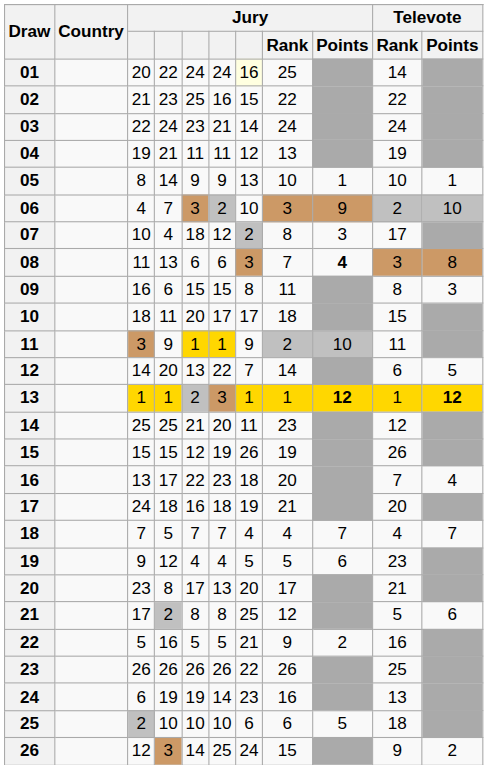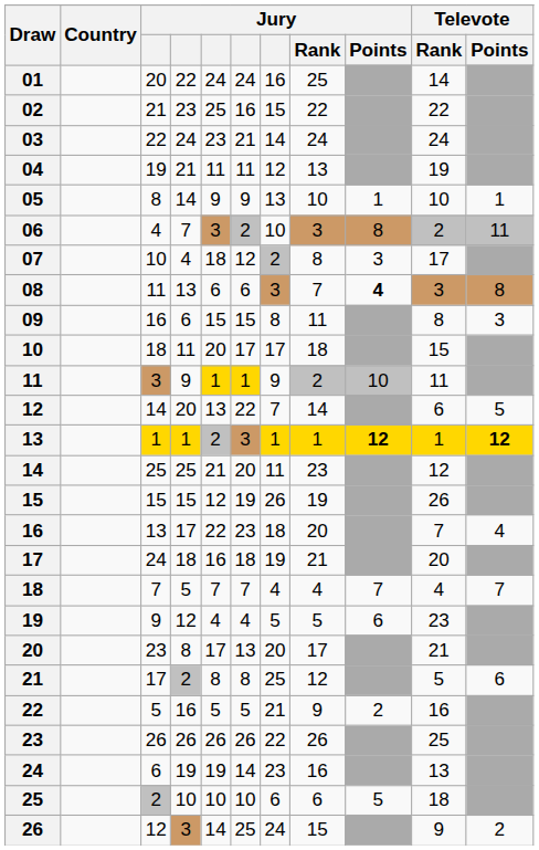 <table class="sortable wikitable collapsible plainrowheaders" style="text-align:center;">
 <tr>
 </tr>
 <tr>
 <th scope="col" rowspan="2">Draw</th>
 <th scope="col" rowspan="2">Country</th>
 <th scope="col" colspan="7">Jury</th>
 <th scope="col" colspan="2">Televote</th>
 </tr>
 <tr>
 <th scope="col"></th>
 <th scope="col"></th>
 <th scope="col"></th>
 <th scope="col"></th>
 <th scope="col"></th>
 <th scope="col">Rank</th>
 <th scope="col">Points</th>
 <th scope="col">Rank</th>
 <th scope="col">Points</th>
 </tr>
 <tr>
 <th scope="row" style="text-align:center;">01</th>
 <td style="text-align:left;"></td>
 <td>20</td>
 <td>22</td>
 <td>24</td>
 <td>24</td>
-<td style="background: lightyellow;">16</td>
+<td>16</td>
 <td>25</td>
 <td style="background:#AAAAAA;"></td>
 <td>14</td>
 <td style="background:#AAAAAA;"></td>
 </tr>
 <tr>
 <th scope="row" style="text-align:center;">02</th>
 <td style="text-align:left;"></td>
 <td>21</td>
 <td>23</td>
 <td>25</td>
 <td>16</td>
 <td>15</td>
 <td>22</td>
 <td style="background:#AAAAAA;"></td>
 <td>22</td>
 <td style="background:#AAAAAA;"></td>
 </tr>
 <tr>
 <th scope="row" style="text-align:center;">03</th>
 <td style="text-align:left;"></td>
 <td>22</td>
 <td>24</td>
 <td>23</td>
 <td>21</td>
 <td>14</td>
 <td>24</td>
 <td style="background:#AAAAAA;"></td>
 <td>24</td>
 <td style="background:#AAAAAA;"></td>
 </tr>
 <tr>
 <th scope="row" style="text-align:center;">04</th>
 <td style="text-align:left;"></td>
 <td>19</td>
 <td>21</td>
 <td>11</td>
 <td>11</td>
 <td>12</td>
 <td>13</td>
 <td style="background:#AAAAAA;"></td>
 <td>19</td>
 <td style="background:#AAAAAA;"></td>
 </tr>
 <tr>
 <th scope="row" style="text-align:center;">05</th>
 <td style="text-align:left;"></td>
 <td>8</td>
 <td>14</td>
 <td>9</td>
 <td>9</td>
 <td>13</td>
 <td>10</td>
 <td>1</td>
 <td>10</td>
 <td>1</td>
 </tr>
 <tr>
 <th scope="row" style="text-align:center;">06</th>
 <td style="text-align:left;"></td>
 <td>4</td>
 <td>7</td>
 <td style="background:#CC9966;">3</td>
 <td style="background:silver;">2</td>
 <td>10</td>
 <td style="background:#CC9966;">3</td>
-<td style="background:#CC9966;">9</td>
+<td style="background:#CC9966;">8</td>
 <td style="background:silver;">2</td>
-<td style="background:silver;">10</td>
+<td style="background:silver;">11</td>
 </tr>
 <tr>
 <th scope="row" style="text-align:center;">07</th>
 <td style="text-align:left;"></td>
 <td>10</td>
 <td>4</td>
 <td>18</td>
 <td>12</td>
 <td style="background:silver;">2</td>
 <td>8</td>
 <td>3</td>
 <td>17</td>
 <td style="background:#AAAAAA;"></td>
 </tr>
 <tr>
 <th scope="row" style="text-align:center;">08</th>
 <td style="text-align:left;"></td>
 <td>11</td>
 <td>13</td>
 <td>6</td>
 <td>6</td>
 <td style="background:#CC9966;">3</td>
 <td>7</td>
 <td><strong>4</strong></td>
 <td style="background:#CC9966;">3</td>
 <td style="background:#CC9966;">8</td>
 </tr>
 <tr>
 <th scope="row" style="text-align:center;">09</th>
 <td style="text-align:left;"></td>
 <td>16</td>
 <td>6</td>
 <td>15</td>
 <td>15</td>
 <td>8</td>
 <td>11</td>
 <td style="background:#AAAAAA;"></td>
 <td>8</td>
 <td>3</td>
 </tr>
 <tr>
 <th scope="row" style="text-align:center;">10</th>
 <td style="text-align:left;"></td>
 <td>18</td>
 <td>11</td>
 <td>20</td>
 <td>17</td>
 <td>17</td>
 <td>18</td>
 <td style="background:#AAAAAA;"></td>
 <td>15</td>
 <td style="background:#AAAAAA;"></td>
 </tr>
 <tr>
 <th scope="row" style="text-align:center;">11</th>
 <td style="text-align:left;"></td>
 <td style="background:#CC9966;">3</td>
 <td>9</td>
 <td style="background:gold;">1</td>
 <td style="background:gold;">1</td>
 <td>9</td>
 <td style="background:silver;">2</td>
 <td style="background:silver;">10</td>
 <td>11</td>
 <td style="background:#AAAAAA;"></td>
 </tr>
 <tr>
 <th scope="row" style="text-align:center;">12</th>
 <td style="text-align:left;"></td>
 <td>14</td>
 <td>20</td>
 <td>13</td>
 <td>22</td>
 <td>7</td>
 <td>14</td>
 <td style="background:#AAAAAA;"></td>
 <td>6</td>
 <td>5</td>
 </tr>
 <tr>
 <th scope="row" style="text-align:center;">13</th>
 <td style="text-align:left;"></td>
 <td style="background:gold;">1</td>
 <td style="background:gold;">1</td>
 <td style="background:silver;">2</td>
 <td style="background:#CC9966;">3</td>
 <td style="background:gold;">1</td>
 <td style="background:gold;">1</td>
 <td style="background:gold;"><strong>12</strong></td>
 <td style="background:gold;">1</td>
 <td style="background:gold;"><strong>12</strong></td>
 </tr>
 <tr>
 <th scope="row" style="text-align:center;">14</th>
 <td style="text-align:left;"></td>
 <td>25</td>
 <td>25</td>
 <td>21</td>
 <td>20</td>
 <td>11</td>
 <td>23</td>
 <td style="background:#AAAAAA;"></td>
 <td>12</td>
 <td style="background:#AAAAAA;"></td>
 </tr>
 <tr>
 <th scope="row" style="text-align:center;">15</th>
 <td style="text-align:left;"></td>
 <td>15</td>
 <td>15</td>
 <td>12</td>
 <td>19</td>
 <td>26</td>
 <td>19</td>
 <td style="background:#AAAAAA;"></td>
 <td>26</td>
 <td style="background:#AAAAAA;"></td>
 </tr>
 <tr>
 <th scope="row" style="text-align:center;">16</th>
 <td style="text-align:left;"></td>
 <td>13</td>
 <td>17</td>
 <td>22</td>
 <td>23</td>
 <td>18</td>
 <td>20</td>
 <td style="background:#AAAAAA;"></td>
 <td>7</td>
 <td>4</td>
 </tr>
 <tr>
 <th scope="row" style="text-align:center;">17</th>
 <td style="text-align:left;"></td>
 <td>24</td>
 <td>18</td>
 <td>16</td>
 <td>18</td>
 <td>19</td>
 <td>21</td>
 <td style="background:#AAAAAA;"></td>
 <td>20</td>
 <td style="background:#AAAAAA;"></td>
 </tr>
 <tr>
 <th scope="row" style="text-align:center;">18</th>
 <td style="text-align:left;"></td>
 <td>7</td>
 <td>5</td>
 <td>7</td>
 <td>7</td>
 <td>4</td>
 <td>4</td>
 <td>7</td>
 <td>4</td>
 <td>7</td>
 </tr>
 <tr>
 <th scope="row" style="text-align:center;">19</th>
 <td style="text-align:left;"></td>
 <td>9</td>
 <td>12</td>
 <td>4</td>
 <td>4</td>
 <td>5</td>
 <td>5</td>
 <td>6</td>
 <td>23</td>
 <td style="background:#AAAAAA;"></td>
 </tr>
 <tr>
 <th scope="row" style="text-align:center;">20</th>
 <td style="text-align:left;"></td>
 <td>23</td>
 <td>8</td>
 <td>17</td>
 <td>13</td>
 <td>20</td>
 <td>17</td>
 <td style="background:#AAAAAA;"></td>
 <td>21</td>
 <td style="background:#AAAAAA;"></td>
 </tr>
 <tr>
 <th scope="row" style="text-align:center;">21</th>
 <td style="text-align:left;"></td>
 <td>17</td>
 <td style="background:silver;">2</td>
 <td>8</td>
 <td>8</td>
 <td>25</td>
 <td>12</td>
 <td style="background:#AAAAAA;"></td>
 <td>5</td>
 <td>6</td>
 </tr>
 <tr>
 <th scope="row" style="text-align:center;">22</th>
 <td style="text-align:left;"></td>
 <td>5</td>
 <td>16</td>
 <td>5</td>
 <td>5</td>
 <td>21</td>
 <td>9</td>
 <td>2</td>
 <td>16</td>
 <td style="background:#AAAAAA;"></td>
 </tr>
 <tr>
 <th scope="row" style="text-align:center;">23</th>
 <td style="text-align:left;"></td>
 <td>26</td>
 <td>26</td>
 <td>26</td>
 <td>26</td>
 <td>22</td>
 <td>26</td>
 <td style="background:#AAAAAA;"></td>
 <td>25</td>
 <td style="background:#AAAAAA;"></td>
 </tr>
 <tr>
 <th scope="row" style="text-align:center;">24</th>
 <td style="text-align:left;"></td>
 <td>6</td>
 <td>19</td>
 <td>19</td>
 <td>14</td>
 <td>23</td>
 <td>16</td>
 <td style="background:#AAAAAA;"></td>
 <td>13</td>
 <td style="background:#AAAAAA;"></td>
 </tr>
 <tr>
 <th scope="row" style="text-align:center;">25</th>
 <td style="text-align:left;"></td>
 <td style="background:silver;">2</td>
 <td>10</td>
 <td>10</td>
 <td>10</td>
 <td>6</td>
 <td>6</td>
 <td>5</td>
 <td>18</td>
 <td style="background:#AAAAAA;"></td>
 </tr>
 <tr>
 <th scope="row" style="text-align:center;">26</th>
 <td style="text-align:left;"></td>
 <td>12</td>
 <td style="background:#CC9966;">3</td>
 <td>14</td>
 <td>25</td>
 <td>24</td>
 <td>15</td>
 <td style="background:#AAAAAA;"></td>
 <td>9</td>
 <td>2</td>
 </tr>
 </table>
